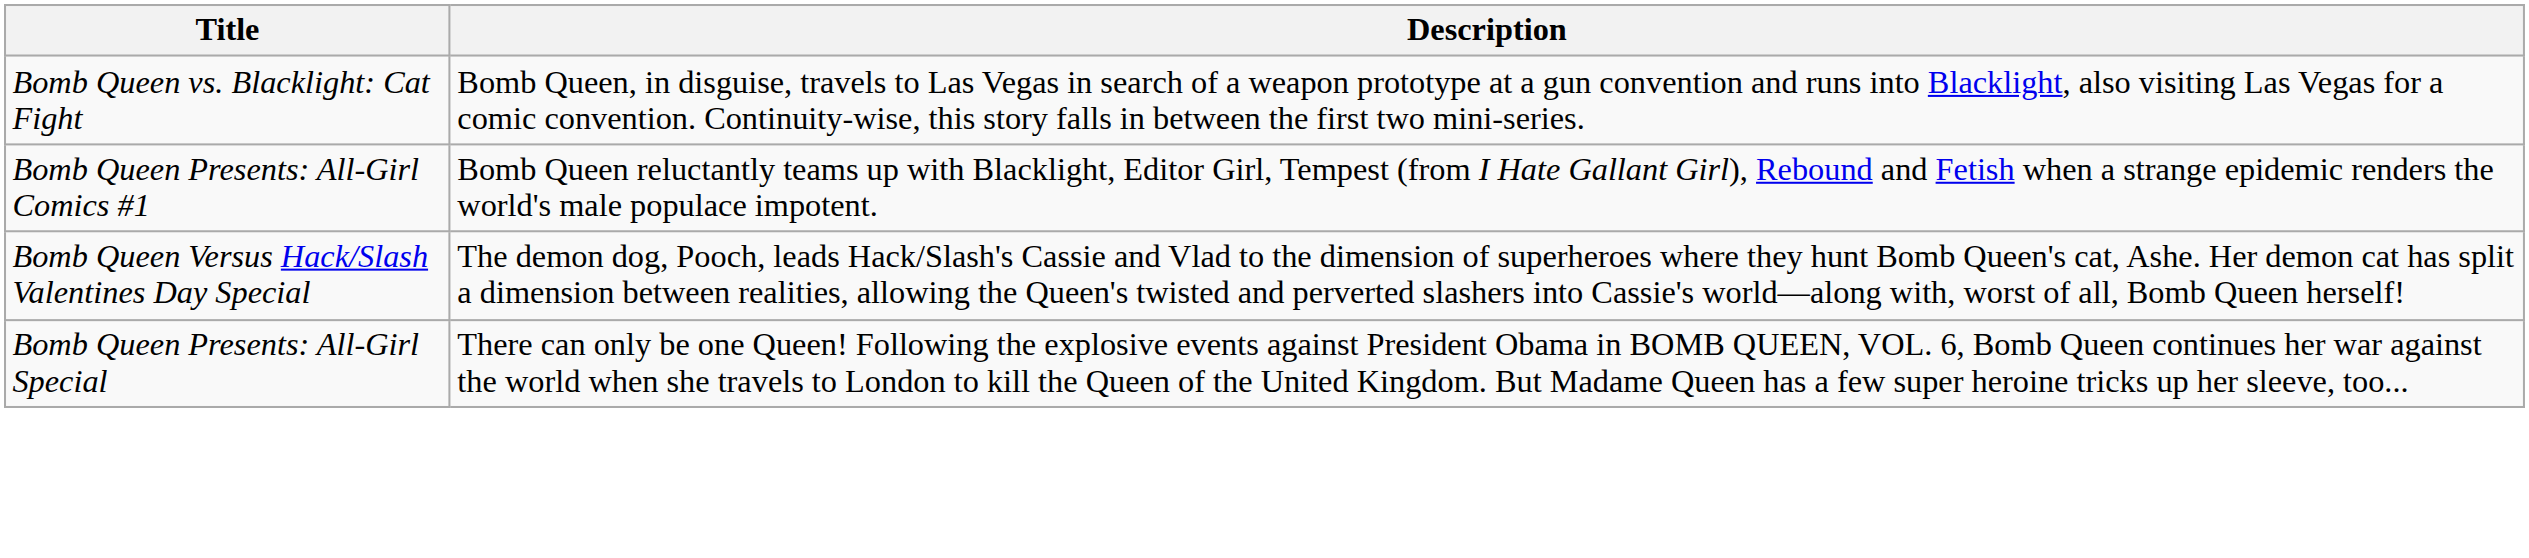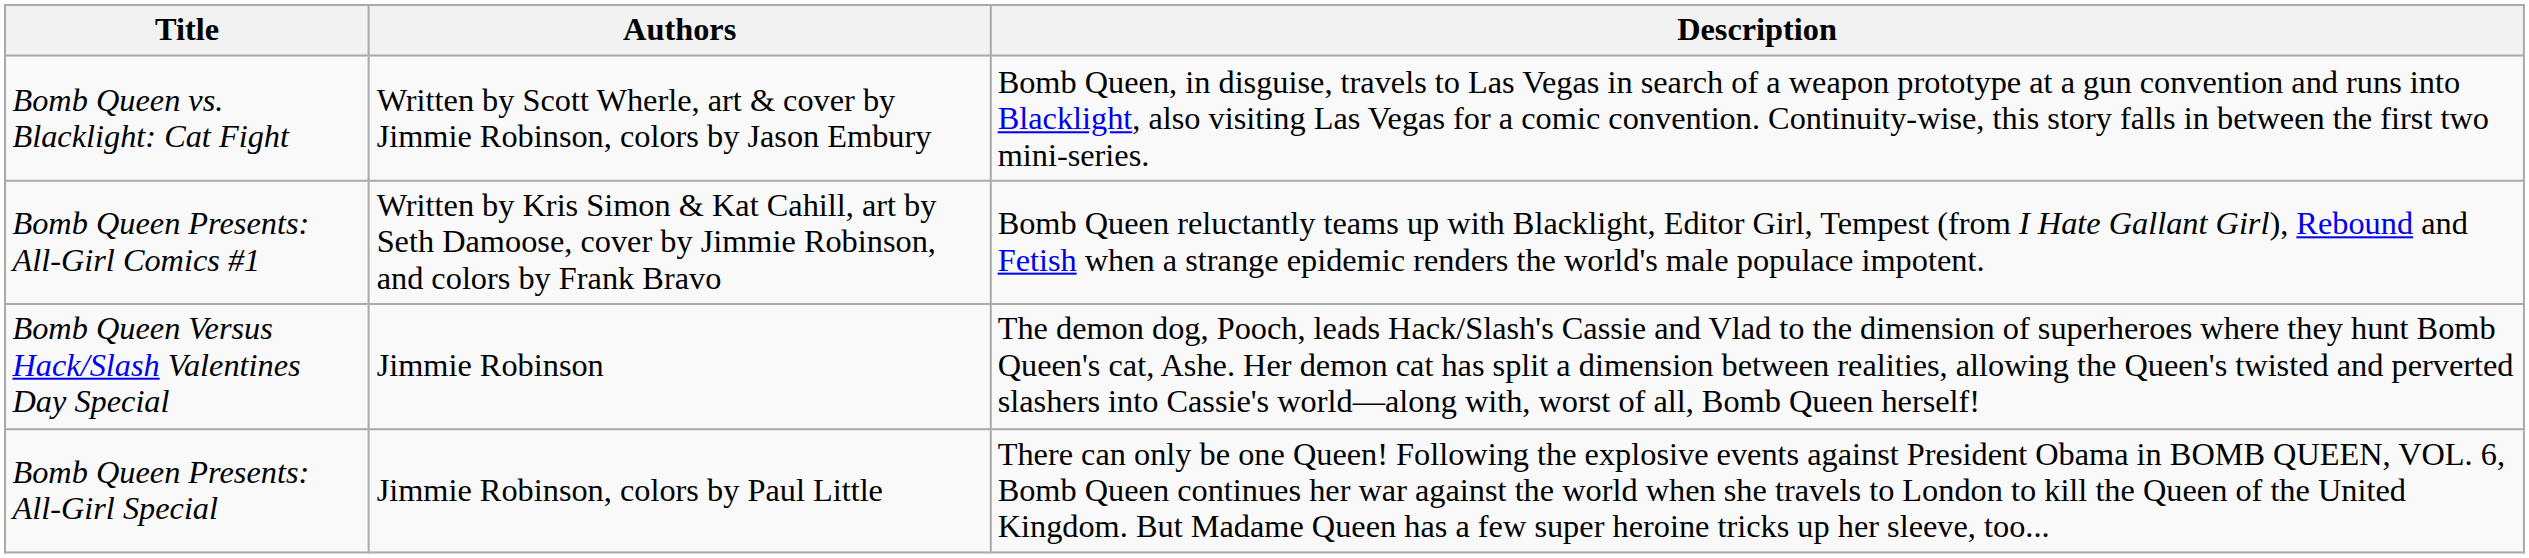 <table class="wikitable">
 <tr>
 <th>Title</th>
+<th>Authors</th>
 <th>Description</th>
 </tr>
 <tr>
 <td><em>Bomb Queen vs. Blacklight: Cat Fight</em></td>
+<td>Written by Scott Wherle, art & cover by Jimmie Robinson, colors by Jason Embury</td>
 <td>Bomb Queen, in disguise, travels to Las Vegas in search of a weapon prototype at a gun convention and runs into <a href='#'>Blacklight</a>, also visiting Las Vegas for a comic convention. Continuity-wise, this story falls in between the first two mini-series.</td>
 </tr>
 <tr>
 <td><em>Bomb Queen Presents: All-Girl Comics #1</em></td>
+<td>Written by Kris Simon & Kat Cahill, art by Seth Damoose, cover by Jimmie Robinson, and colors by Frank Bravo</td>
 <td>Bomb Queen reluctantly teams up with Blacklight, Editor Girl, Tempest (from <em>I Hate Gallant Girl</em>), <a href='#'>Rebound</a> and <a href='#'>Fetish</a> when a strange epidemic renders the world's male populace impotent.</td>
 </tr>
 <tr>
 <td><em>Bomb Queen Versus <a href='#'>Hack/Slash</a> Valentines Day Special</em></td>
+<td>Jimmie Robinson</td>
 <td>The demon dog, Pooch, leads Hack/Slash's Cassie and Vlad to the dimension of superheroes where they hunt Bomb Queen's cat, Ashe. Her demon cat has split a dimension between realities, allowing the Queen's twisted and perverted slashers into Cassie's world—along with, worst of all, Bomb Queen herself!</td>
 </tr>
 <tr>
 <td><em>Bomb Queen Presents: All-Girl Special</em></td>
+<td>Jimmie Robinson, colors by Paul Little</td>
 <td>There can only be one Queen! Following the explosive events against President Obama in BOMB QUEEN, VOL. 6, Bomb Queen continues her war against the world when she travels to London to kill the Queen of the United Kingdom. But Madame Queen has a few super heroine tricks up her sleeve, too...</td>
 </tr>
 </table>
